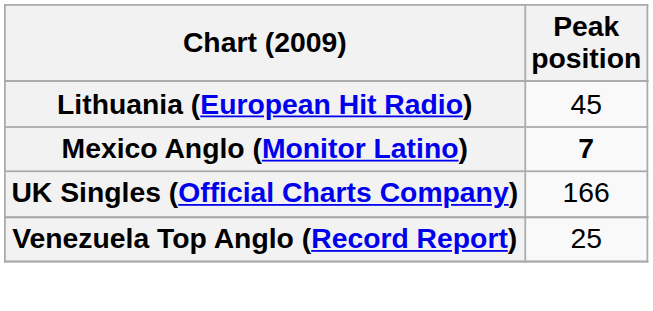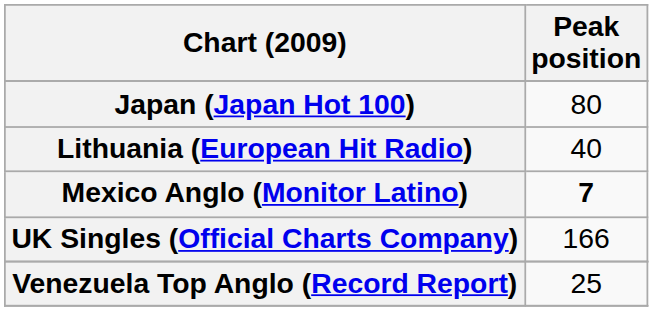 <table class="wikitable sortable plainrowheaders" style="text-align:center">
 <tr>
 <th scope="col">Chart (2009)</th>
 <th scope="col">Peak<br> position</th>
 </tr>
 <tr>
 </tr>
 <tr>
+<th scope="row">Japan (<a href='#'>Japan Hot 100</a>)</th>
+<td>80</td>
+</tr>
+<tr>
 <th scope="row">Lithuania (<a href='#'>European Hit Radio</a>)</th>
-<td>45</td>
+<td>40</td>
 </tr>
 <tr>
 <th scope="row">Mexico Anglo (<a href='#'>Monitor Latino</a>)</th>
 <td><strong>7</strong></td>
 </tr>
 <tr>
 <th scope="row">UK Singles (<a href='#'>Official Charts Company</a>)</th>
 <td>166</td>
 </tr>
 <tr>
 </tr>
 <tr>
 <th scope="row">Venezuela Top Anglo (<a href='#'>Record Report</a>)</th>
 <td>25</td>
 </tr>
 <tr>
 </tr>
 </table>
